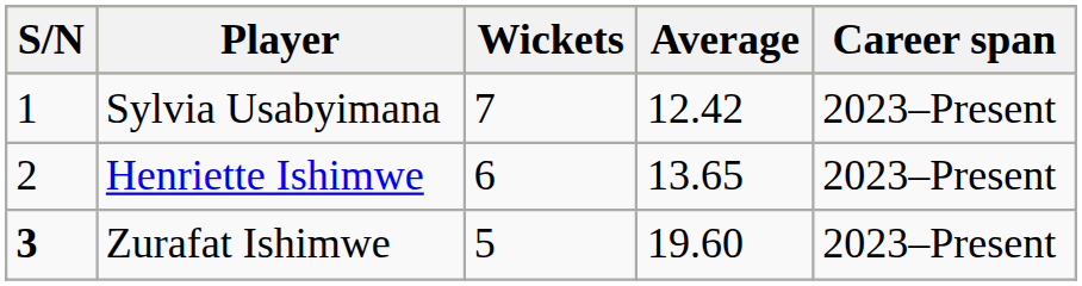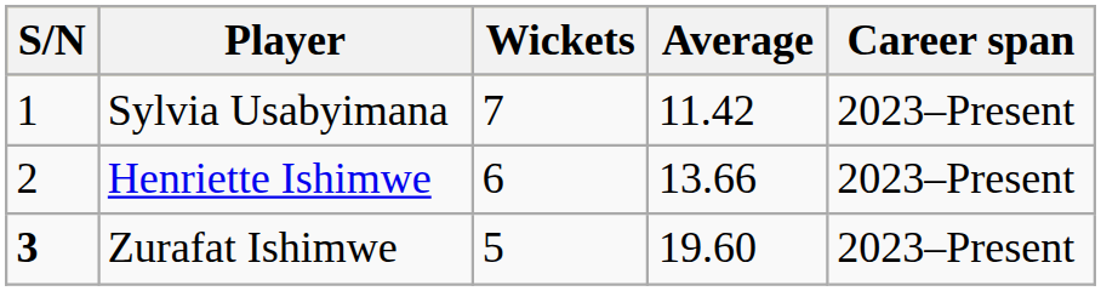 <table class="wikitable"  style="width: 400px;">
 <tr bgcolor=#bdb76b>
 <th>S/N</th>
 <th>Player</th>
 <th>Wickets</th>
 <th>Average</th>
 <th>Career span</th>
 </tr>
 <tr>
 <td>1</td>
 <td>Sylvia Usabyimana</td>
 <td>7</td>
-<td>12.42</td>
+<td>11.42</td>
 <td>2023–Present</td>
 </tr>
 <tr>
 <td>2</td>
 <td><a href='#'>Henriette Ishimwe</a></td>
 <td>6</td>
-<td>13.65</td>
+<td>13.66</td>
 <td>2023–Present</td>
 </tr>
 <tr>
 <td><strong>3</strong></td>
 <td>Zurafat Ishimwe</td>
 <td>5</td>
 <td>19.60</td>
 <td>2023–Present</td>
 </tr>
 </table>
